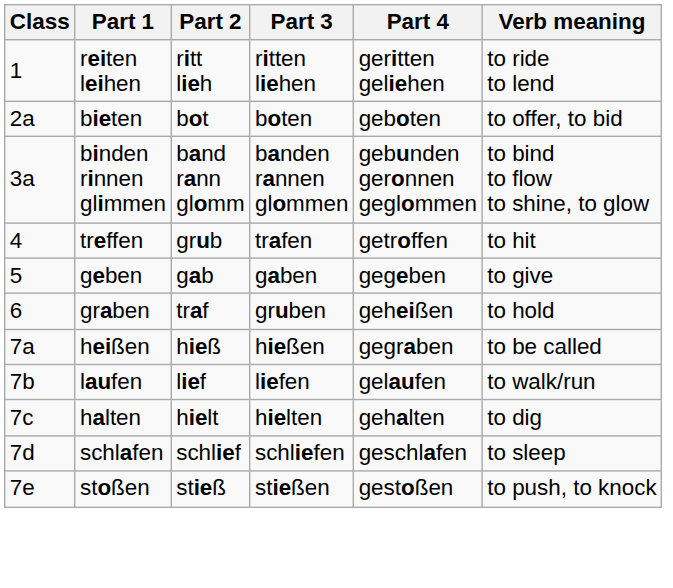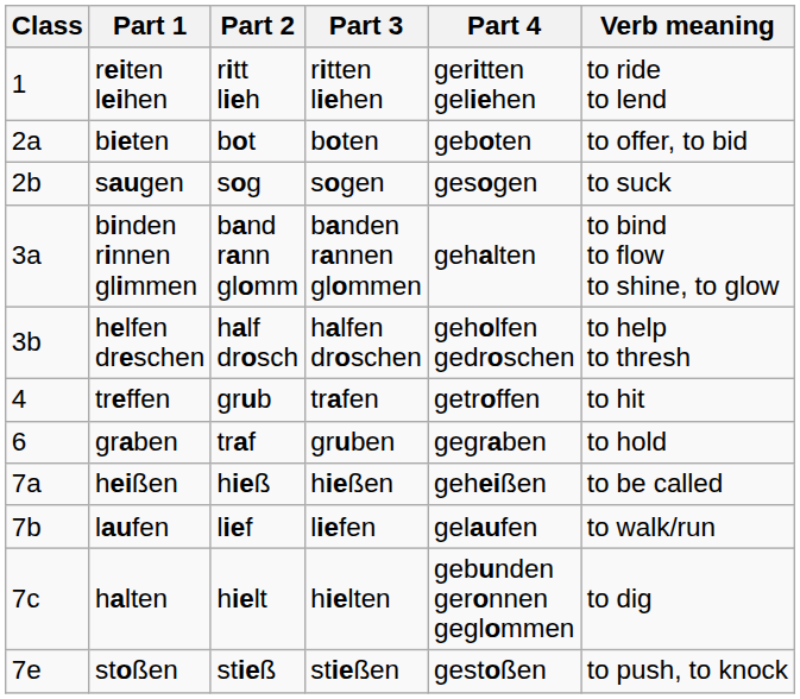 <table class="wikitable">
 <tr>
 <th>Class</th>
 <th>Part 1</th>
 <th>Part 2</th>
 <th>Part 3</th>
 <th>Part 4</th>
 <th>Verb meaning</th>
 </tr>
 <tr>
 <td>1</td>
 <td>r<strong>ei</strong>ten<br>l<strong>ei</strong>hen</td>
 <td>r<strong>i</strong>tt<br>l<strong>ie</strong>h</td>
 <td>r<strong>i</strong>tten<br>l<strong>ie</strong>hen</td>
 <td>ger<strong>i</strong>tten<br>gel<strong>ie</strong>hen</td>
 <td>to ride<br>to lend</td>
 </tr>
 <tr>
 <td>2a</td>
 <td>b<strong>ie</strong>ten</td>
 <td>b<strong>o</strong>t</td>
 <td>b<strong>o</strong>ten</td>
 <td>geb<strong>o</strong>ten</td>
 <td>to offer, to bid</td>
 </tr>
 <tr>
+<td>2b</td>
+<td>s<strong>au</strong>gen</td>
+<td>s<strong>o</strong>g</td>
+<td>s<strong>o</strong>gen</td>
+<td>ges<strong>o</strong>gen</td>
+<td>to suck</td>
+</tr>
+<tr>
 <td>3a</td>
 <td>b<strong>i</strong>nden<br>r<strong>i</strong>nnen<br>gl<strong>i</strong>mmen</td>
 <td>b<strong>a</strong>nd<br>r<strong>a</strong>nn<br>gl<strong>o</strong>mm</td>
 <td>b<strong>a</strong>nden<br>r<strong>a</strong>nnen<br>gl<strong>o</strong>mmen</td>
-<td>geb<strong>u</strong>nden<br>ger<strong>o</strong>nnen<br>gegl<strong>o</strong>mmen</td>
+<td>geh<strong>a</strong>lten</td>
 <td>to bind<br>to flow<br>to shine, to glow</td>
+</tr>
+<tr>
+<td>3b</td>
+<td>h<strong>e</strong>lfen<br>dr<strong>e</strong>schen</td>
+<td>h<strong>a</strong>lf<br>dr<strong>o</strong>sch</td>
+<td>h<strong>a</strong>lfen<br>dr<strong>o</strong>schen</td>
+<td>geh<strong>o</strong>lfen<br>gedr<strong>o</strong>schen</td>
+<td>to help<br>to thresh</td>
 </tr>
 <tr>
 <td>4</td>
 <td>tr<strong>e</strong>ffen</td>
 <td>gr<strong>u</strong>b</td>
 <td>tr<strong>a</strong>fen</td>
 <td>getr<strong>o</strong>ffen</td>
 <td>to hit</td>
 </tr>
 <tr>
-<td>5</td>
-<td>g<strong>e</strong>ben</td>
-<td>g<strong>a</strong>b</td>
-<td>g<strong>a</strong>ben</td>
-<td>geg<strong>e</strong>ben</td>
-<td>to give</td>
-</tr>
-<tr>
 <td>6</td>
 <td>gr<strong>a</strong>ben</td>
 <td>tr<strong>a</strong>f</td>
 <td>gr<strong>u</strong>ben</td>
-<td>geh<strong>ei</strong>ßen</td>
+<td>gegr<strong>a</strong>ben</td>
 <td>to hold</td>
 </tr>
 <tr>
 <td>7a</td>
 <td>h<strong>ei</strong>ßen</td>
 <td>h<strong>ie</strong>ß</td>
 <td>h<strong>ie</strong>ßen</td>
-<td>gegr<strong>a</strong>ben</td>
+<td>geh<strong>ei</strong>ßen</td>
 <td>to be called</td>
 </tr>
 <tr>
 <td>7b</td>
 <td>l<strong>au</strong>fen</td>
 <td>l<strong>ie</strong>f</td>
 <td>l<strong>ie</strong>fen</td>
 <td>gel<strong>au</strong>fen</td>
 <td>to walk/run</td>
 </tr>
 <tr>
 <td>7c</td>
 <td>h<strong>a</strong>lten</td>
 <td>h<strong>ie</strong>lt</td>
 <td>h<strong>ie</strong>lten</td>
-<td>geh<strong>a</strong>lten</td>
+<td>geb<strong>u</strong>nden<br>ger<strong>o</strong>nnen<br>gegl<strong>o</strong>mmen</td>
 <td>to dig</td>
-</tr>
-<tr>
-<td>7d</td>
-<td>schl<strong>a</strong>fen</td>
-<td>schl<strong>ie</strong>f</td>
-<td>schl<strong>ie</strong>fen</td>
-<td>geschl<strong>a</strong>fen</td>
-<td>to sleep</td>
 </tr>
 <tr>
 <td>7e</td>
 <td>st<strong>o</strong>ßen</td>
 <td>st<strong>ie</strong>ß</td>
 <td>st<strong>ie</strong>ßen</td>
 <td>gest<strong>o</strong>ßen</td>
 <td>to push, to knock</td>
 </tr>
 </table>
